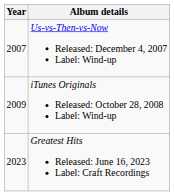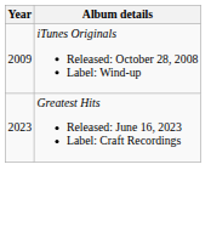 <table class="wikitable">
 <tr>
 <th>Year</th>
 <th>Album details</th>
-</tr>
-<tr>
-<td>2007</td>
-<td><em><a href='#'>Us-vs-Then-vs-Now</a></em><br><ul><li>Released: December 4, 2007</li><li>Label: Wind-up</li></ul></td>
 </tr>
 <tr>
 <td>2009</td>
 <td><em>iTunes Originals</em><br><ul><li>Released: October 28, 2008</li><li>Label: Wind-up</li></ul></td>
 </tr>
 <tr>
 <td>2023</td>
 <td><em>Greatest Hits</em><br><ul><li>Released: June 16, 2023</li><li>Label: Craft Recordings</li></ul></td>
 </tr>
 </table>
